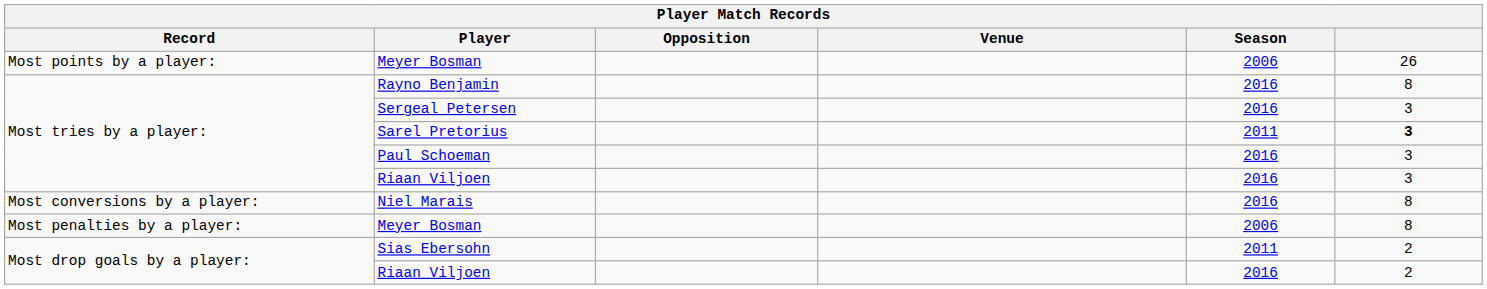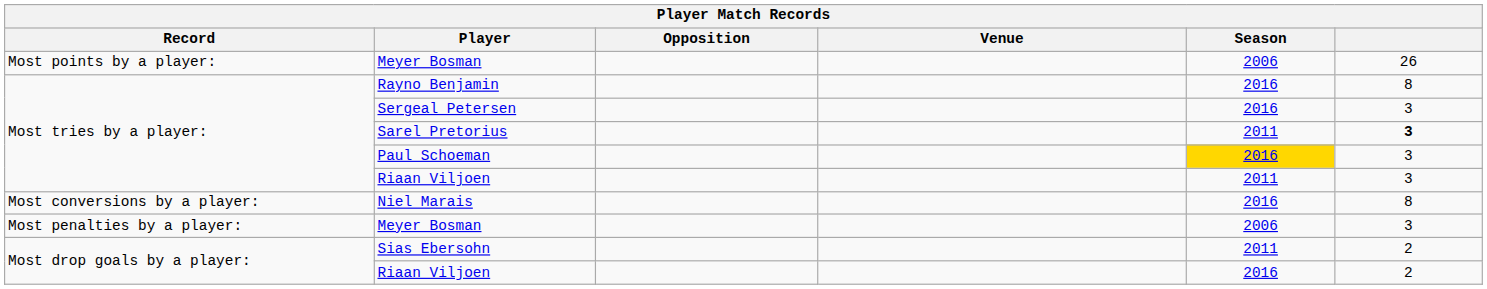 <table class="wikitable collapsible" style="text-align:left; font-size:95%; width:100%;">
 <tr>
 <th colspan="6">Player Match Records</th>
 </tr>
 <tr>
 <th style="width:25%;">Record</th>
 <th style="width:15%;">Player</th>
 <th style="width:15%;">Opposition</th>
 <th style="width:25%;">Venue</th>
 <th style="width:10%;">Season</th>
 <th style="width:10%;"><br></th>
 </tr>
 <tr>
 <td>Most points by a player:</td>
 <td><a href='#'>Meyer Bosman</a></td>
 <td></td>
 <td></td>
 <td style="text-align:center"><a href='#'>2006</a></td>
 <td style="text-align:center">26</td>
 </tr>
 <tr>
 <td rowspan="5">Most tries by a player:</td>
 <td><a href='#'>Rayno Benjamin</a></td>
 <td></td>
 <td></td>
 <td style="text-align:center"><a href='#'>2016</a></td>
 <td style="text-align:center">8</td>
 </tr>
 <tr>
 <td><a href='#'>Sergeal Petersen</a></td>
 <td></td>
 <td></td>
 <td style="text-align:center"><a href='#'>2016</a></td>
 <td style="text-align:center">3</td>
 </tr>
 <tr>
 <td><a href='#'>Sarel Pretorius</a></td>
 <td></td>
 <td></td>
 <td style="text-align:center"><a href='#'>2011</a></td>
 <td style="text-align:center"><strong>3</strong></td>
 </tr>
 <tr>
 <td><a href='#'>Paul Schoeman</a></td>
 <td></td>
 <td></td>
-<td style="text-align:center"><a href='#'>2016</a></td>
+<td style="background: gold; text-align:center"><a href='#'>2016</a></td>
 <td style="text-align:center">3</td>
 </tr>
 <tr>
 <td><a href='#'>Riaan Viljoen</a></td>
 <td></td>
 <td></td>
-<td style="text-align:center"><a href='#'>2016</a></td>
+<td style="text-align:center"><a href='#'>2011</a></td>
 <td style="text-align:center">3</td>
 </tr>
 <tr>
 <td>Most conversions by a player:</td>
 <td><a href='#'>Niel Marais</a></td>
 <td></td>
 <td></td>
 <td style="text-align:center"><a href='#'>2016</a></td>
 <td style="text-align:center">8</td>
 </tr>
 <tr>
 <td>Most penalties by a player:</td>
 <td><a href='#'>Meyer Bosman</a></td>
 <td></td>
 <td></td>
 <td style="text-align:center"><a href='#'>2006</a></td>
-<td style="text-align:center">8</td>
+<td style="text-align:center">3</td>
 </tr>
 <tr>
 <td rowspan="2">Most drop goals by a player:</td>
 <td><a href='#'>Sias Ebersohn</a></td>
 <td></td>
 <td></td>
 <td style="text-align:center"><a href='#'>2011</a></td>
 <td style="text-align:center">2</td>
 </tr>
 <tr>
 <td><a href='#'>Riaan Viljoen</a></td>
 <td></td>
 <td></td>
 <td style="text-align:center"><a href='#'>2016</a></td>
 <td style="text-align:center">2</td>
 </tr>
 </table>
